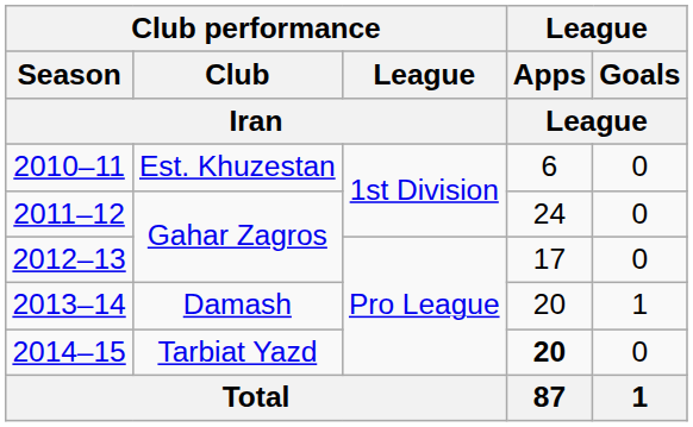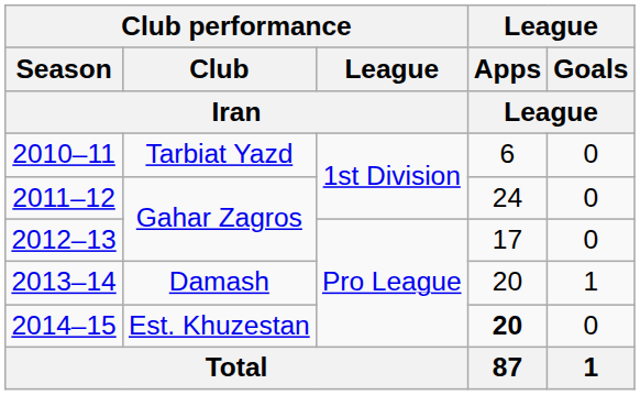 <table class="wikitable" style="text-align:center;">
 <tr>
 <th colspan=3>Club performance</th>
 <th colspan=2>League</th>
 </tr>
 <tr>
 <th>Season</th>
 <th>Club</th>
 <th>League</th>
 <th>Apps</th>
 <th>Goals</th>
 </tr>
 <tr>
 <th colspan=3>Iran</th>
 <th colspan=2>League</th>
 </tr>
 <tr>
 <td><a href='#'>2010–11</a></td>
-<td rowspan="1"><a href='#'>Est. Khuzestan</a></td>
+<td rowspan="1"><a href='#'>Tarbiat Yazd</a></td>
 <td rowspan="2"><a href='#'>1st Division</a></td>
 <td>6</td>
 <td>0</td>
 </tr>
 <tr>
 <td><a href='#'>2011–12</a></td>
 <td rowspan="2"><a href='#'>Gahar Zagros</a></td>
 <td>24</td>
 <td>0</td>
 </tr>
 <tr>
 <td><a href='#'>2012–13</a></td>
 <td rowspan="3"><a href='#'>Pro League</a></td>
 <td>17</td>
 <td>0</td>
 </tr>
 <tr>
 <td><a href='#'>2013–14</a></td>
 <td rowspan="1"><a href='#'>Damash</a></td>
 <td>20</td>
 <td>1</td>
 </tr>
 <tr>
 <td><a href='#'>2014–15</a></td>
-<td rowspan="1"><a href='#'>Tarbiat Yazd</a></td>
+<td rowspan="1"><a href='#'>Est. Khuzestan</a></td>
 <td><strong>20</strong></td>
 <td>0</td>
 </tr>
 <tr>
 <th colspan=3>Total</th>
 <th>87</th>
 <th>1</th>
 </tr>
 </table>
